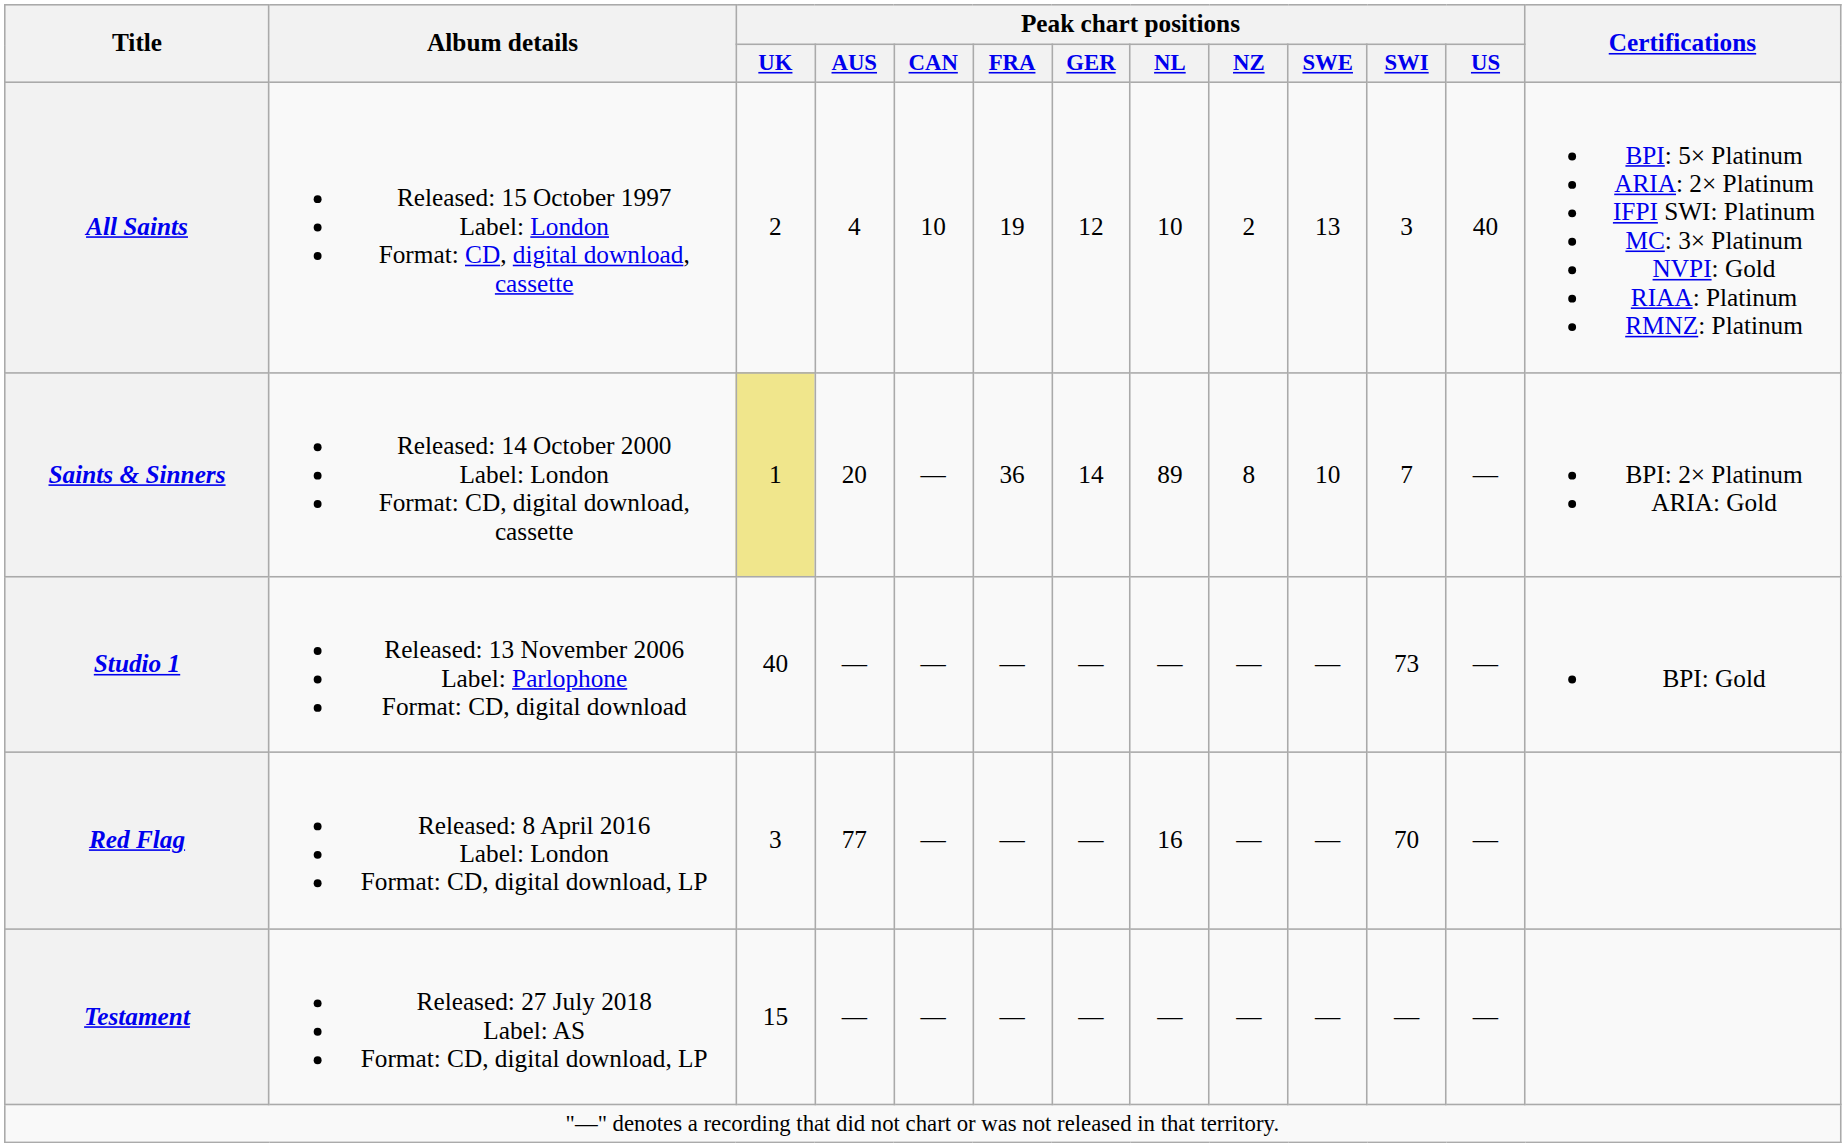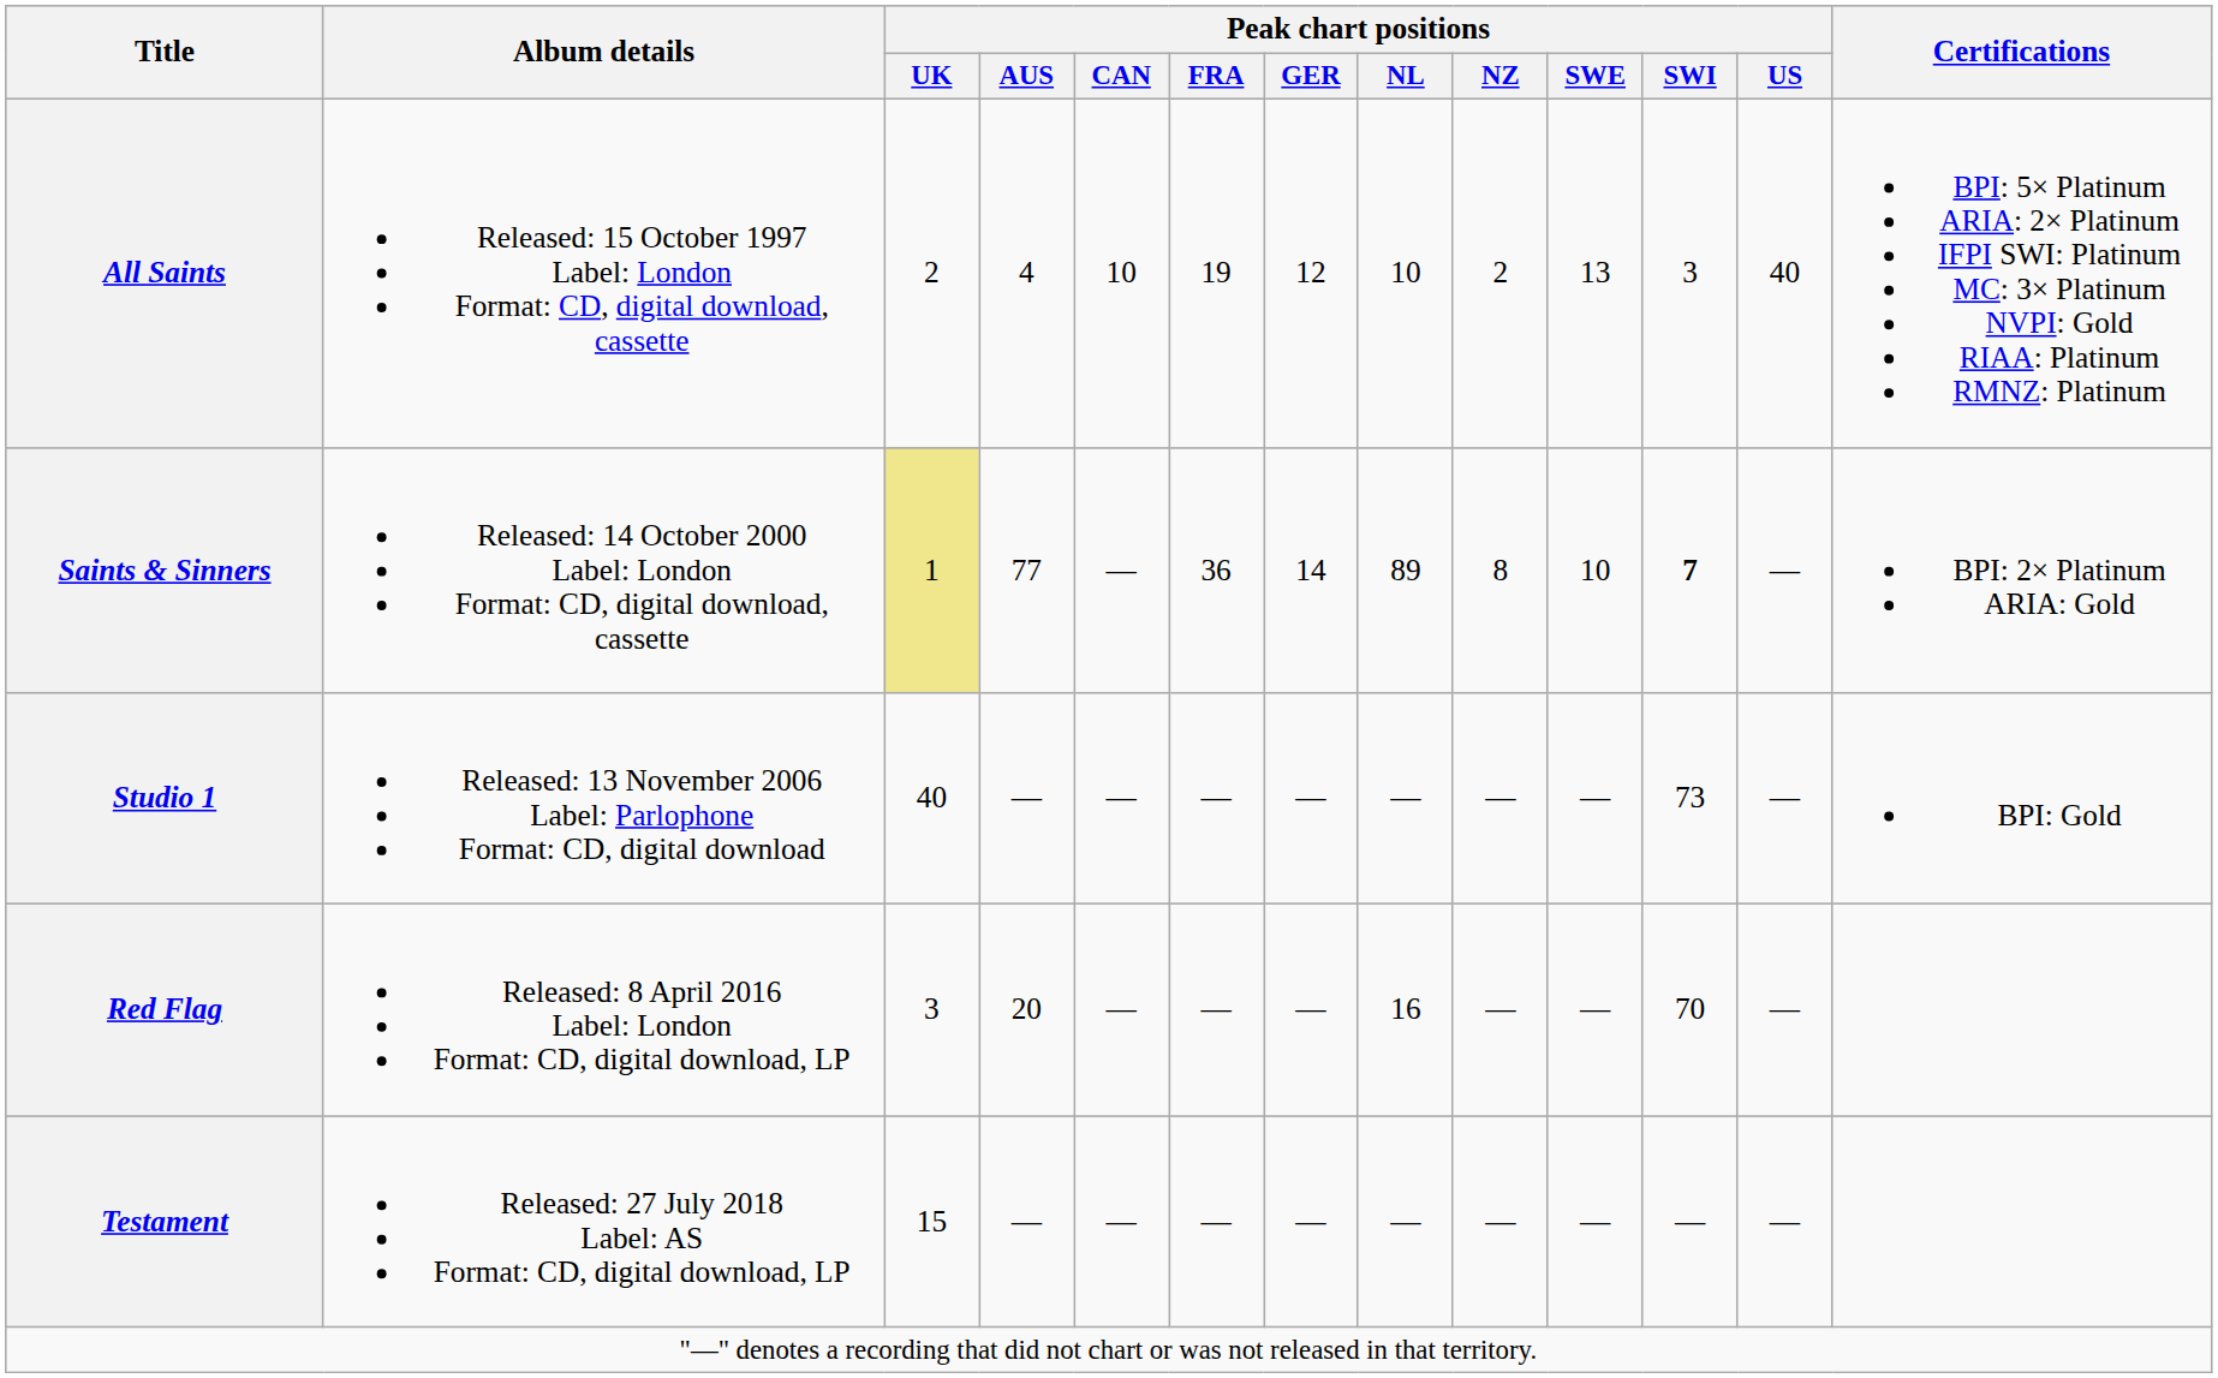 <table class="wikitable plainrowheaders" style="text-align:center;">
 <tr>
 <th scope="col" rowspan="2" style="width:10em;">Title</th>
 <th scope="col" rowspan="2" style="width:18em;">Album details</th>
 <th scope="col" colspan="10">Peak chart positions</th>
 <th scope="col" rowspan="2" style="width:12em;"><a href='#'>Certifications</a></th>
 </tr>
 <tr>
 <th style="width:3em;font-size:90%"><a href='#'>UK</a><br></th>
 <th style="width:3em;font-size:90%"><a href='#'>AUS</a><br></th>
 <th style="width:3em;font-size:90%"><a href='#'>CAN</a><br></th>
 <th style="width:3em;font-size:90%"><a href='#'>FRA</a><br></th>
 <th style="width:3em;font-size:90%"><a href='#'>GER</a><br></th>
 <th style="width:3em;font-size:90%"><a href='#'>NL</a><br></th>
 <th style="width:3em;font-size:90%"><a href='#'>NZ</a><br></th>
 <th style="width:3em;font-size:90%"><a href='#'>SWE</a><br></th>
 <th style="width:3em;font-size:90%"><a href='#'>SWI</a><br></th>
 <th style="width:3em;font-size:90%"><a href='#'>US</a><br></th>
 </tr>
 <tr>
 <th scope="row"><em><a href='#'>All Saints</a></em></th>
 <td><br><ul><li>Released: 15 October 1997</li><li>Label: <a href='#'>London</a></li><li>Format: <a href='#'>CD</a>, <a href='#'>digital download</a>, <a href='#'>cassette</a></li></ul></td>
 <td>2</td>
 <td>4</td>
 <td>10</td>
 <td>19</td>
 <td>12</td>
 <td>10</td>
 <td>2</td>
 <td>13</td>
 <td>3</td>
 <td>40</td>
 <td><br><ul><li><a href='#'>BPI</a>: 5× Platinum</li><li><a href='#'>ARIA</a>: 2× Platinum</li><li><a href='#'>IFPI</a> SWI: Platinum</li><li><a href='#'>MC</a>: 3× Platinum</li><li><a href='#'>NVPI</a>: Gold</li><li><a href='#'>RIAA</a>: Platinum</li><li><a href='#'>RMNZ</a>: Platinum</li></ul></td>
 </tr>
 <tr>
 <th scope="row"><em><a href='#'>Saints & Sinners</a></em></th>
 <td><br><ul><li>Released: 14 October 2000</li><li>Label: London</li><li>Format: CD, digital download, cassette</li></ul></td>
 <td style="background: khaki;">1</td>
-<td>20</td>
+<td>77</td>
 <td>—</td>
 <td>36</td>
 <td>14</td>
 <td>89</td>
 <td>8</td>
 <td>10</td>
-<td>7</td>
+<td><strong>7</strong></td>
 <td>—</td>
 <td><br><ul><li>BPI: 2× Platinum</li><li>ARIA: Gold</li></ul></td>
 </tr>
 <tr>
 <th scope="row"><em><a href='#'>Studio 1</a></em></th>
 <td><br><ul><li>Released: 13 November 2006</li><li>Label: <a href='#'>Parlophone</a></li><li>Format: CD, digital download</li></ul></td>
 <td>40</td>
 <td>—</td>
 <td>—</td>
 <td>—</td>
 <td>—</td>
 <td>—</td>
 <td>—</td>
 <td>—</td>
 <td>73</td>
 <td>—</td>
 <td><br><ul><li>BPI: Gold</li></ul></td>
 </tr>
 <tr>
 <th scope="row"><em><a href='#'>Red Flag</a></em></th>
 <td><br><ul><li>Released: 8 April 2016</li><li>Label: London</li><li>Format: CD, digital download, LP</li></ul></td>
 <td>3</td>
-<td>77</td>
+<td>20</td>
 <td>—</td>
 <td>—</td>
 <td>—</td>
 <td>16</td>
 <td>—</td>
 <td>—</td>
 <td>70</td>
 <td>—</td>
 <td></td>
 </tr>
 <tr>
 <th scope="row"><em><a href='#'>Testament</a></em></th>
 <td><br><ul><li>Released: 27 July 2018</li><li>Label: AS</li><li>Format: CD, digital download, LP</li></ul></td>
 <td>15</td>
 <td>—</td>
 <td>—</td>
 <td>—</td>
 <td>—</td>
 <td>—</td>
 <td>—</td>
 <td>—</td>
 <td>—</td>
 <td>—</td>
 <td></td>
 </tr>
 <tr>
 <td colspan="14" style="font-size:90%">"—" denotes a recording that did not chart or was not released in that territory.</td>
 </tr>
 </table>
